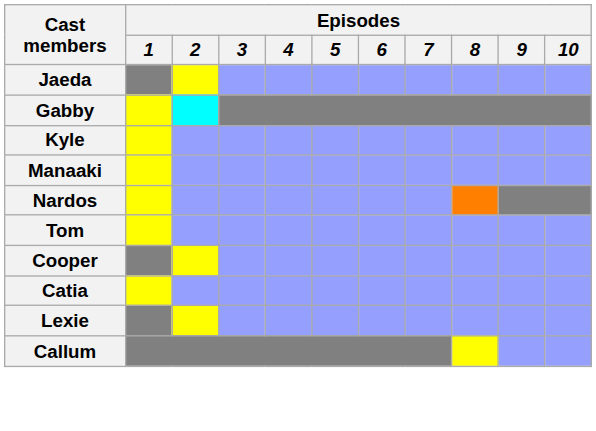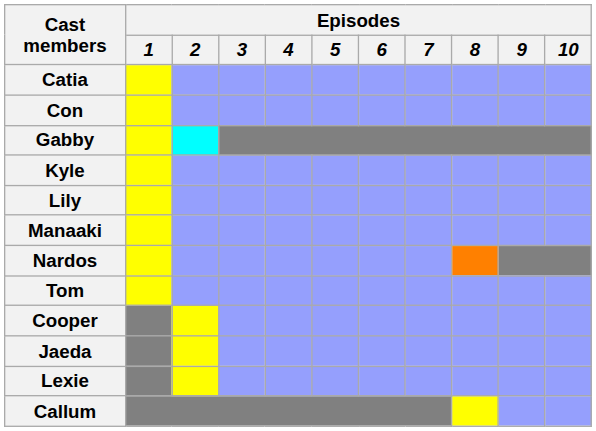 <table class="wikitable" style="text-align:center; width:35%; font-size:88%">
 <tr>
 <th rowspan="2" style="width:15%;">Cast members</th>
 <th colspan="10" style="text-align:center;">Episodes</th>
 </tr>
 <tr>
 <th style="text-align:center; width:6%;"><em>1</em></th>
 <th style="text-align:center; width:6%;"><em>2</em></th>
 <th style="text-align:center; width:6%;"><em>3</em></th>
 <th style="text-align:center; width:6%;"><em>4</em></th>
 <th style="text-align:center; width:6%;"><em>5</em></th>
 <th style="text-align:center; width:6%;"><em>6</em></th>
 <th style="text-align:center; width:6%;"><em>7</em></th>
 <th style="text-align:center; width:6%;"><em>8</em></th>
 <th style="text-align:center; width:6%;"><em>9</em></th>
 <th style="text-align:center; width:6%;"><em>10</em></th>
 </tr>
 <tr>
-<th>Jaeda</th>
-<td style="background:gray"></td>
+<th>Catia</th>
 <td style="background:#FFFF00"></td>
+<td style="background:#959FFD"></td>
+<td style="background:#959FFD"></td>
+<td style="background:#959FFD"></td>
+<td style="background:#959FFD"></td>
+<td style="background:#959FFD"></td>
+<td style="background:#959FFD"></td>
+<td style="background:#959FFD"></td>
+<td style="background:#959FFD"></td>
+<td style="background:#959FFD"></td>
+</tr>
+<tr>
+<th>Con</th>
+<td style="background:#FFFF00"></td>
+<td style="background:#959FFD"></td>
 <td style="background:#959FFD"></td>
 <td style="background:#959FFD"></td>
 <td style="background:#959FFD"></td>
 <td style="background:#959FFD"></td>
 <td style="background:#959FFD"></td>
 <td style="background:#959FFD"></td>
 <td style="background:#959FFD"></td>
 <td style="background:#959FFD"></td>
 </tr>
 <tr>
 <th>Gabby</th>
 <td style="background:#FFFF00"></td>
 <td style="background:#0ff"></td>
 <td colspan="8" style="background:gray"></td>
 </tr>
 <tr>
 <th>Kyle</th>
+<td style="background:#FFFF00"></td>
+<td style="background:#959FFD"></td>
+<td style="background:#959FFD"></td>
+<td style="background:#959FFD"></td>
+<td style="background:#959FFD"></td>
+<td style="background:#959FFD"></td>
+<td style="background:#959FFD"></td>
+<td style="background:#959FFD"></td>
+<td style="background:#959FFD"></td>
+<td style="background:#959FFD"></td>
+</tr>
+<tr>
+<th>Lily</th>
 <td style="background:#FFFF00"></td>
 <td style="background:#959FFD"></td>
 <td style="background:#959FFD"></td>
 <td style="background:#959FFD"></td>
 <td style="background:#959FFD"></td>
 <td style="background:#959FFD"></td>
 <td style="background:#959FFD"></td>
 <td style="background:#959FFD"></td>
 <td style="background:#959FFD"></td>
 <td style="background:#959FFD"></td>
 </tr>
 <tr>
 <th>Manaaki</th>
 <td style="background:#FFFF00"></td>
 <td style="background:#959FFD"></td>
 <td style="background:#959FFD"></td>
 <td style="background:#959FFD"></td>
 <td style="background:#959FFD"></td>
 <td style="background:#959FFD"></td>
 <td style="background:#959FFD"></td>
 <td style="background:#959FFD"></td>
 <td style="background:#959FFD"></td>
 <td style="background:#959FFD"></td>
 </tr>
 <tr>
 <th>Nardos</th>
 <td style="background:#FFFF00"></td>
 <td style="background:#959FFD"></td>
 <td style="background:#959FFD"></td>
 <td style="background:#959FFD"></td>
 <td style="background:#959FFD"></td>
 <td style="background:#959FFD"></td>
 <td style="background:#959FFD"></td>
 <td style="background:#FF8000"></td>
 <td colspan="2" style="background:gray"></td>
 </tr>
 <tr>
 <th>Tom</th>
 <td style="background:#FFFF00"></td>
 <td style="background:#959FFD"></td>
 <td style="background:#959FFD"></td>
 <td style="background:#959FFD"></td>
 <td style="background:#959FFD"></td>
 <td style="background:#959FFD"></td>
 <td style="background:#959FFD"></td>
 <td style="background:#959FFD"></td>
 <td style="background:#959FFD"></td>
 <td style="background:#959FFD"></td>
 </tr>
 <tr>
 <th>Cooper</th>
 <td style="background:gray"></td>
 <td style="background:#FFFF00"></td>
 <td style="background:#959FFD"></td>
 <td style="background:#959FFD"></td>
 <td style="background:#959FFD"></td>
 <td style="background:#959FFD"></td>
 <td style="background:#959FFD"></td>
 <td style="background:#959FFD"></td>
 <td style="background:#959FFD"></td>
 <td style="background:#959FFD"></td>
 </tr>
 <tr>
-<th>Catia</th>
+<th>Jaeda</th>
+<td style="background:gray"></td>
 <td style="background:#FFFF00"></td>
-<td style="background:#959FFD"></td>
 <td style="background:#959FFD"></td>
 <td style="background:#959FFD"></td>
 <td style="background:#959FFD"></td>
 <td style="background:#959FFD"></td>
 <td style="background:#959FFD"></td>
 <td style="background:#959FFD"></td>
 <td style="background:#959FFD"></td>
 <td style="background:#959FFD"></td>
 </tr>
 <tr>
 <th>Lexie</th>
 <td style="background:gray"></td>
 <td style="background:#FFFF00"></td>
 <td style="background:#959FFD"></td>
 <td style="background:#959FFD"></td>
 <td style="background:#959FFD"></td>
 <td style="background:#959FFD"></td>
 <td style="background:#959FFD"></td>
 <td style="background:#959FFD"></td>
 <td style="background:#959FFD"></td>
 <td style="background:#959FFD"></td>
 </tr>
 <tr>
 <th>Callum</th>
 <td colspan="7" style="background:gray"></td>
 <td style="background:#FFFF00"></td>
 <td style="background:#959FFD"></td>
 <td style="background:#959FFD"></td>
 </tr>
 </table>
